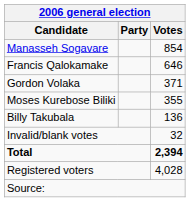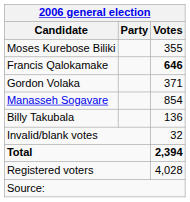 <table class=wikitable style=text-align:left>
 <tr>
 <th colspan=3><a href='#'>2006 general election</a></th>
 </tr>
 <tr>
 <th>Candidate</th>
 <th>Party</th>
 <th>Votes</th>
 </tr>
 <tr>
-<td><a href='#'>Manasseh Sogavare</a></td>
+<td>Moses Kurebose Biliki</td>
 <td></td>
-<td align=right>854</td>
+<td align=right>355</td>
 </tr>
 <tr>
 <td>Francis Qalokamake</td>
 <td></td>
-<td align=right>646</td>
+<td align=right><strong>646</strong></td>
 </tr>
 <tr>
 <td>Gordon Volaka</td>
 <td></td>
 <td align=right>371</td>
 </tr>
 <tr>
-<td>Moses Kurebose Biliki</td>
+<td><a href='#'>Manasseh Sogavare</a></td>
 <td></td>
-<td align=right>355</td>
+<td align=right>854</td>
 </tr>
 <tr>
 <td>Billy Takubala</td>
 <td></td>
 <td align=right>136</td>
 </tr>
 <tr>
 <td colspan=2>Invalid/blank votes</td>
 <td align=right>32</td>
 </tr>
 <tr>
 <td colspan=2><strong>Total</strong></td>
 <td align=right><strong>2,394</strong></td>
 </tr>
 <tr>
 <td colspan=2>Registered voters</td>
 <td align=right>4,028</td>
 </tr>
 <tr>
 <td colspan=3>Source: </td>
 </tr>
 </table>
